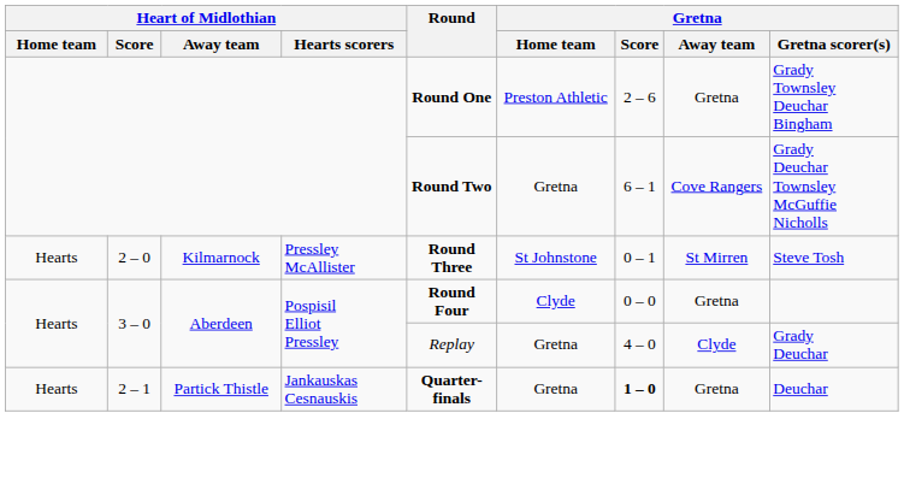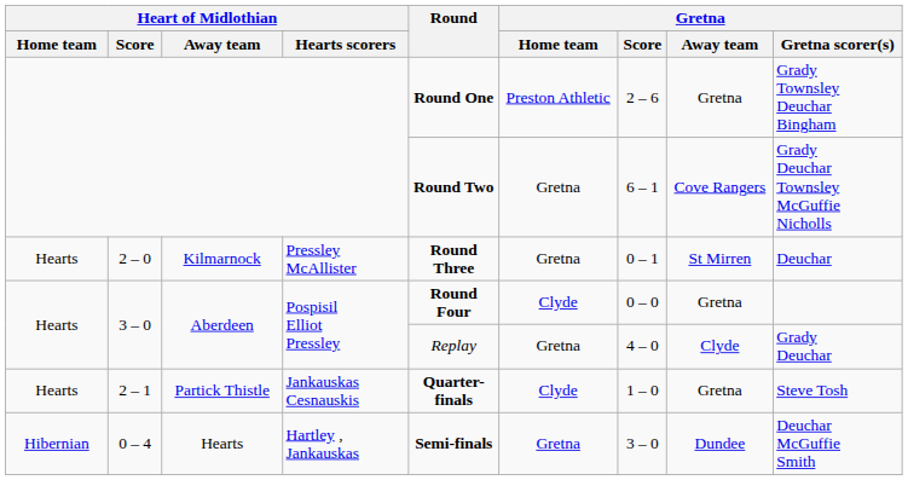 <table width=100% border=0 class=wikitable style="text-align: center">
 <tr valign=top>
 <th colspan=4 width=45%><a href='#'>Heart of Midlothian</a></th>
 <th rowspan=2 valign=center width=10%>Round</th>
 <th colspan=4 width=45%><a href='#'>Gretna</a></th>
 </tr>
 <tr>
 <th>Home team</th>
 <th>Score</th>
 <th>Away team</th>
 <th>Hearts scorers</th>
 <th>Home team</th>
 <th>Score</th>
 <th>Away team</th>
 <th>Gretna scorer(s)</th>
 </tr>
 <tr>
 <td colspan=4 rowspan=2></td>
 <td><strong>Round One</strong></td>
 <td><a href='#'>Preston Athletic</a></td>
 <td>2 – 6</td>
 <td>Gretna</td>
 <td align=left><a href='#'>Grady</a>   <br><a href='#'>Townsley</a> <br><a href='#'>Deuchar</a> <br><a href='#'>Bingham</a> </td>
 </tr>
 <tr>
 <td><strong>Round Two</strong></td>
 <td>Gretna</td>
 <td>6 – 1</td>
 <td><a href='#'>Cove Rangers</a></td>
 <td align=left><a href='#'>Grady</a>  <br><a href='#'>Deuchar</a> <br><a href='#'>Townsley</a> <br><a href='#'>McGuffie</a> <br><a href='#'>Nicholls</a> </td>
 </tr>
 <tr>
 <td>Hearts</td>
 <td>2 – 0</td>
 <td><a href='#'>Kilmarnock</a></td>
 <td align=left><a href='#'>Pressley</a> <br><a href='#'>McAllister</a> </td>
 <td><strong>Round Three</strong></td>
-<td><a href='#'>St Johnstone</a></td>
+<td>Gretna</td>
 <td>0 – 1</td>
 <td><a href='#'>St Mirren</a></td>
-<td align=left><a href='#'>Steve Tosh</a> </td>
+<td align=left><a href='#'>Deuchar</a> </td>
 </tr>
 <tr>
 <td rowspan=2>Hearts</td>
 <td rowspan=2>3 – 0</td>
 <td rowspan=2><a href='#'>Aberdeen</a></td>
 <td rowspan=2 align=left><a href='#'>Pospisil</a> <br><a href='#'>Elliot</a> <br><a href='#'>Pressley</a> </td>
 <td><strong>Round Four</strong></td>
 <td><a href='#'>Clyde</a></td>
 <td>0 – 0</td>
 <td>Gretna</td>
 <td align=left></td>
 </tr>
 <tr>
 <td><em>Replay</em></td>
 <td>Gretna</td>
 <td>4 – 0</td>
 <td><a href='#'>Clyde</a></td>
 <td align=left><a href='#'>Grady</a>   <br><a href='#'>Deuchar</a> </td>
 </tr>
 <tr>
 <td>Hearts</td>
 <td>2 – 1</td>
 <td><a href='#'>Partick Thistle</a></td>
 <td align=left><a href='#'>Jankauskas</a> <br><a href='#'>Cesnauskis</a> </td>
 <td><strong>Quarter-finals</strong></td>
+<td><a href='#'>Clyde</a></td>
+<td>1 – 0</td>
 <td>Gretna</td>
-<td><strong>1 – 0</strong></td>
-<td>Gretna</td>
-<td align=left><a href='#'>Deuchar</a> </td>
+<td align=left><a href='#'>Steve Tosh</a> </td>
+</tr>
+<tr>
+<td><a href='#'>Hibernian</a></td>
+<td>0 – 4</td>
+<td>Hearts</td>
+<td align=left><a href='#'>Hartley</a> ,  <br> <a href='#'>Jankauskas</a> </td>
+<td><strong>Semi-finals</strong></td>
+<td><a href='#'>Gretna</a></td>
+<td>3 – 0</td>
+<td><a href='#'>Dundee</a></td>
+<td align=left><a href='#'>Deuchar</a> <br> <a href='#'>McGuffie</a> <br> <a href='#'>Smith</a> </td>
 </tr>
 </table>
